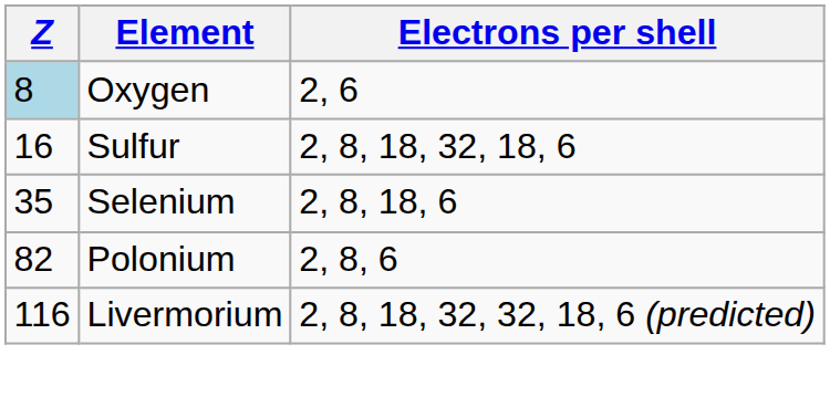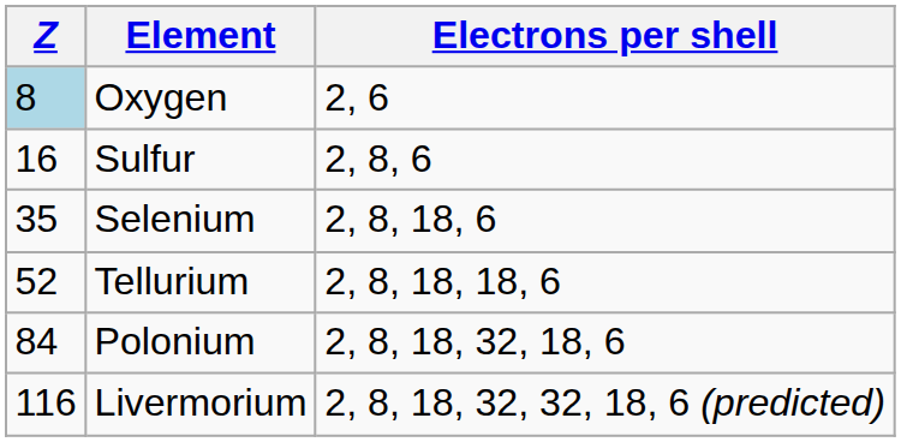 <table class="wikitable" style="white-space:nowrap;">
 <tr>
 <th><em><a href='#'>Z</a></em></th>
 <th><a href='#'>Element</a></th>
 <th><a href='#'>Electrons per shell</a></th>
 </tr>
 <tr>
 <td style="background: lightblue;">8</td>
 <td>Oxygen</td>
 <td>2, 6</td>
 </tr>
 <tr>
 <td>16</td>
 <td>Sulfur</td>
-<td>2, 8, 18, 32, 18, 6</td>
+<td>2, 8, 6</td>
 </tr>
 <tr>
 <td>35</td>
 <td>Selenium</td>
 <td>2, 8, 18, 6</td>
 </tr>
 <tr>
-<td>82</td>
+<td>52</td>
+<td>Tellurium</td>
+<td>2, 8, 18, 18, 6</td>
+</tr>
+<tr>
+<td>84</td>
 <td>Polonium</td>
-<td>2, 8, 6</td>
+<td>2, 8, 18, 32, 18, 6</td>
 </tr>
 <tr>
 <td>116</td>
 <td>Livermorium</td>
 <td>2, 8, 18, 32, 32, 18, 6 <em>(predicted)</em></td>
 </tr>
 </table>
